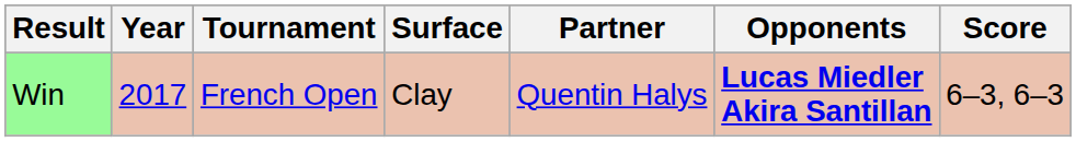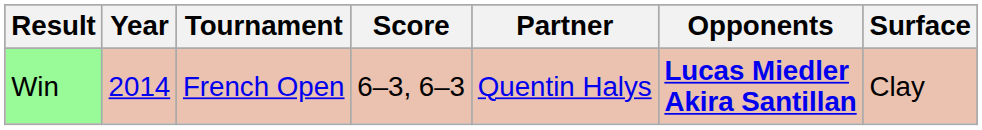 <table class="wikitable">
 <tr>
 <th>Result</th>
 <th>Year</th>
 <th>Tournament</th>
-<th>Surface</th>
+<th>Score</th>
 <th>Partner</th>
 <th>Opponents</th>
-<th>Score</th>
+<th>Surface</th>
 </tr>
 <tr style="background:#ebc2af;">
 <td style="background:#98fb98;">Win</td>
-<td><a href='#'>2017</a></td>
+<td><a href='#'>2014</a></td>
 <td><a href='#'>French Open</a></td>
-<td>Clay</td>
+<td>6–3, 6–3</td>
 <td> <a href='#'>Quentin Halys</a></td>
 <td><strong> <a href='#'>Lucas Miedler</a> <br>  <a href='#'>Akira Santillan</a></strong></td>
-<td>6–3, 6–3</td>
+<td>Clay</td>
 </tr>
 </table>
